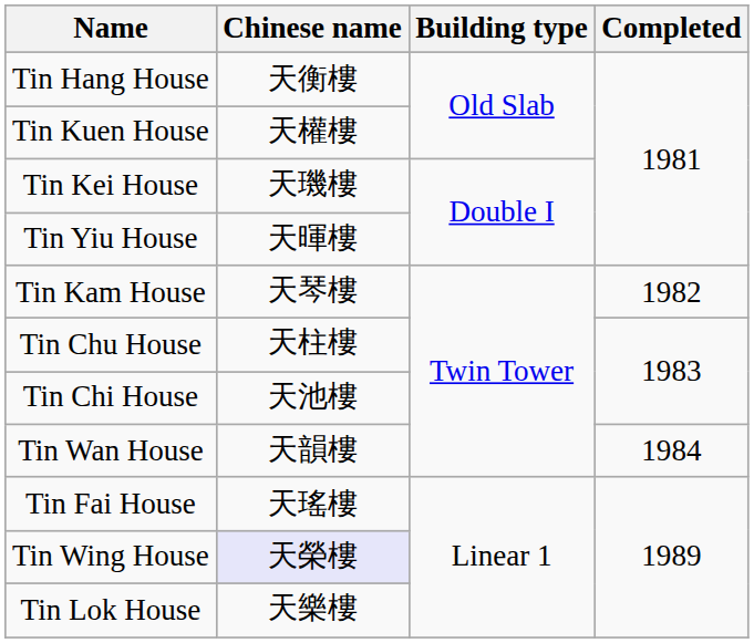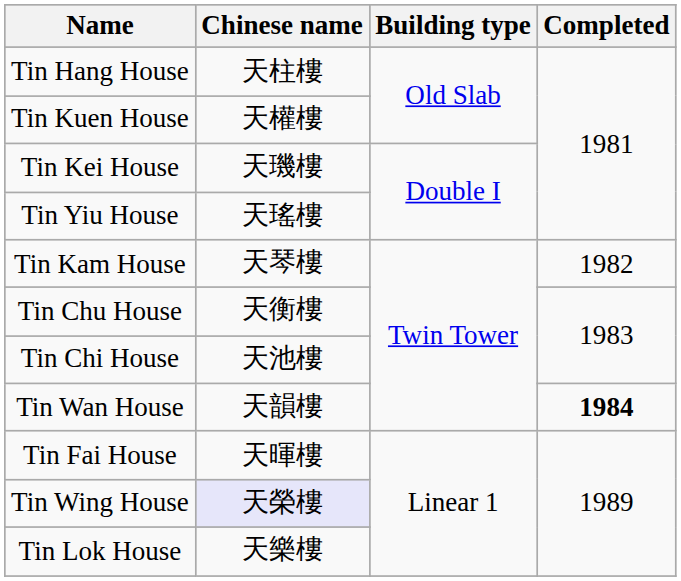 <table class="wikitable" style="text-align: center">
 <tr>
 <th>Name</th>
 <th>Chinese name</th>
 <th>Building type</th>
 <th>Completed</th>
 </tr>
 <tr>
 <td>Tin Hang House</td>
-<td>天衡樓</td>
+<td>天柱樓</td>
 <td rowspan="2"><a href='#'>Old Slab</a></td>
 <td rowspan="4">1981</td>
 </tr>
 <tr>
 <td>Tin Kuen House</td>
 <td>天權樓</td>
 </tr>
 <tr>
 <td>Tin Kei House</td>
 <td>天璣樓</td>
 <td rowspan="2"><a href='#'>Double I</a></td>
 </tr>
 <tr>
 <td>Tin Yiu House</td>
-<td>天暉樓</td>
+<td>天瑤樓</td>
 </tr>
 <tr>
 <td>Tin Kam House</td>
 <td>天琴樓</td>
 <td rowspan="4"><a href='#'>Twin Tower</a></td>
 <td>1982</td>
 </tr>
 <tr>
 <td>Tin Chu House</td>
-<td>天柱樓</td>
+<td>天衡樓</td>
 <td rowspan="2">1983</td>
 </tr>
 <tr>
 <td>Tin Chi House</td>
 <td>天池樓</td>
 </tr>
 <tr>
 <td>Tin Wan House</td>
 <td>天韻樓</td>
-<td>1984</td>
+<td><strong>1984</strong></td>
 </tr>
 <tr>
 <td>Tin Fai House</td>
-<td>天瑤樓</td>
+<td>天暉樓</td>
 <td rowspan="3">Linear 1</td>
 <td rowspan="3">1989</td>
 </tr>
 <tr>
 <td>Tin Wing House</td>
 <td style="background: lavender;">天榮樓</td>
 </tr>
 <tr>
 <td>Tin Lok House</td>
 <td>天樂樓</td>
 </tr>
 </table>
